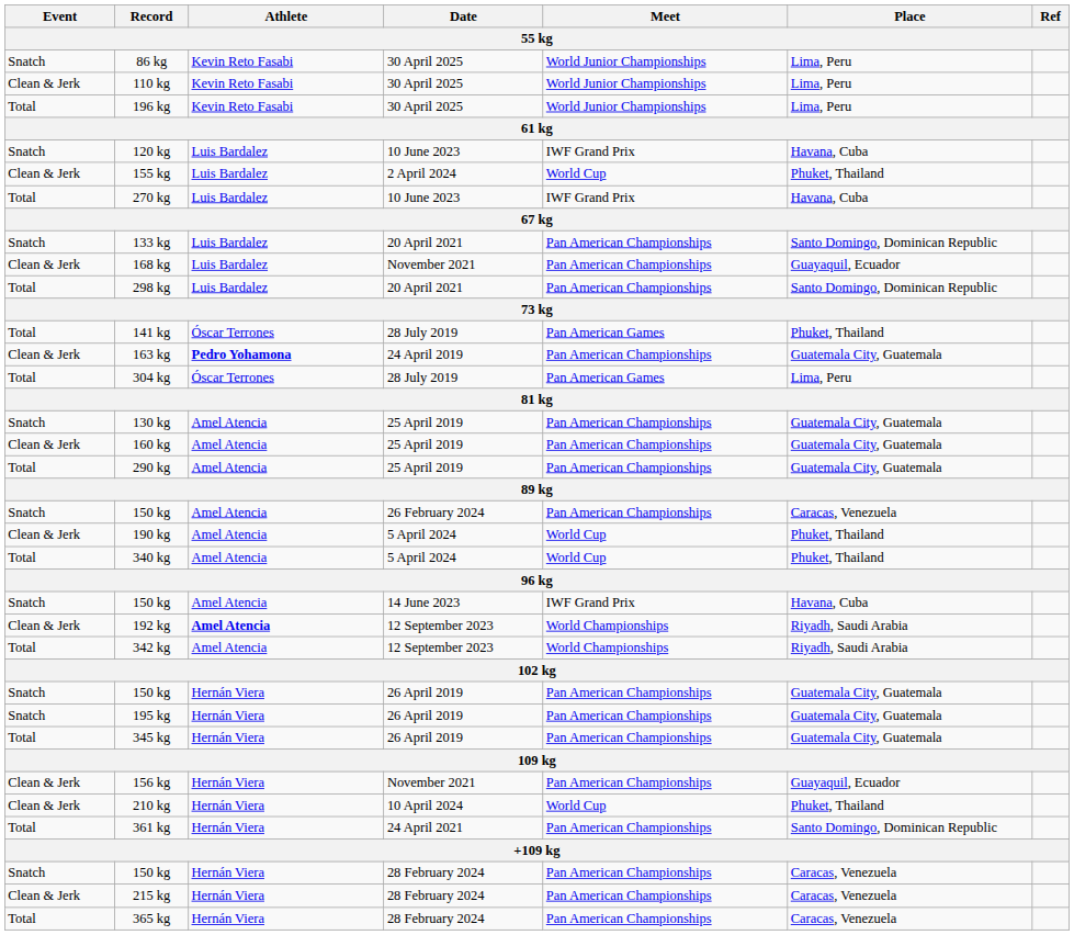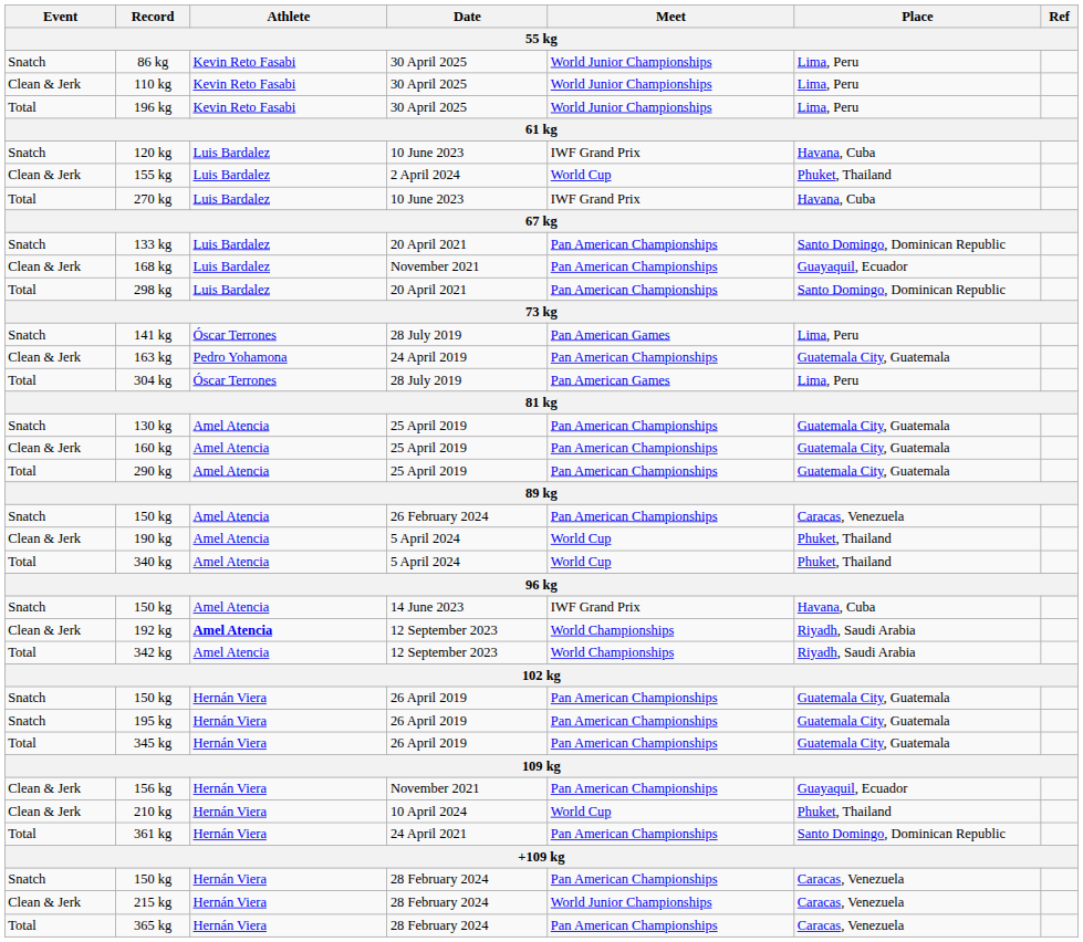 <table class="wikitable" style="font-size:95%;">
 <tr>
 <th width=9%>Event</th>
 <th width=6%>Record</th>
 <th width=16%>Athlete</th>
 <th width=13%>Date</th>
 <th width=20%>Meet</th>
 <th width=20%>Place</th>
 <th width=3%>Ref</th>
 </tr>
 <tr bgcolor="#DDDDDD">
 <th colspan="7">55 kg</th>
 </tr>
 <tr>
 <td>Snatch</td>
 <td align="center">86 kg</td>
 <td><a href='#'>Kevin Reto Fasabi</a></td>
 <td>30 April 2025</td>
 <td><a href='#'>World Junior Championships</a></td>
 <td><a href='#'>Lima</a>, Peru</td>
 <td></td>
 </tr>
 <tr>
 <td>Clean & Jerk</td>
 <td align="center">110 kg</td>
 <td><a href='#'>Kevin Reto Fasabi</a></td>
 <td>30 April 2025</td>
 <td><a href='#'>World Junior Championships</a></td>
 <td><a href='#'>Lima</a>, Peru</td>
 <td></td>
 </tr>
 <tr>
 <td>Total</td>
 <td align="center">196 kg</td>
 <td><a href='#'>Kevin Reto Fasabi</a></td>
 <td>30 April 2025</td>
 <td><a href='#'>World Junior Championships</a></td>
 <td><a href='#'>Lima</a>, Peru</td>
 <td></td>
 </tr>
 <tr bgcolor="#DDDDDD">
 <th colspan="7">61 kg</th>
 </tr>
 <tr>
 <td>Snatch</td>
 <td align="center">120 kg</td>
 <td><a href='#'>Luis Bardalez</a></td>
 <td>10 June 2023</td>
 <td>IWF Grand Prix</td>
 <td><a href='#'>Havana</a>, Cuba</td>
 <td></td>
 </tr>
 <tr>
 <td>Clean & Jerk</td>
 <td align="center">155 kg</td>
 <td><a href='#'>Luis Bardalez</a></td>
 <td>2 April 2024</td>
 <td><a href='#'>World Cup</a></td>
 <td><a href='#'>Phuket</a>, Thailand</td>
 <td></td>
 </tr>
 <tr>
 <td>Total</td>
 <td align="center">270 kg</td>
 <td><a href='#'>Luis Bardalez</a></td>
 <td>10 June 2023</td>
 <td>IWF Grand Prix</td>
 <td><a href='#'>Havana</a>, Cuba</td>
 <td></td>
 </tr>
 <tr bgcolor="#DDDDDD">
 <th colspan="7">67 kg</th>
 </tr>
 <tr>
 <td>Snatch</td>
 <td align="center">133 kg</td>
 <td><a href='#'>Luis Bardalez</a></td>
 <td>20 April 2021</td>
 <td><a href='#'>Pan American Championships</a></td>
 <td><a href='#'>Santo Domingo</a>, Dominican Republic</td>
 <td></td>
 </tr>
 <tr>
 <td>Clean & Jerk</td>
 <td align="center">168 kg</td>
 <td><a href='#'>Luis Bardalez</a></td>
 <td>November 2021</td>
 <td><a href='#'>Pan American Championships</a></td>
 <td><a href='#'>Guayaquil</a>, Ecuador</td>
 <td></td>
 </tr>
 <tr>
 <td>Total</td>
 <td align="center">298 kg</td>
 <td><a href='#'>Luis Bardalez</a></td>
 <td>20 April 2021</td>
 <td><a href='#'>Pan American Championships</a></td>
 <td><a href='#'>Santo Domingo</a>, Dominican Republic</td>
 <td></td>
 </tr>
 <tr bgcolor="#DDDDDD">
 <th colspan="7">73 kg</th>
 </tr>
 <tr>
-<td>Total</td>
+<td>Snatch</td>
 <td align="center">141 kg</td>
 <td><a href='#'>Óscar Terrones</a></td>
 <td>28 July 2019</td>
 <td><a href='#'>Pan American Games</a></td>
-<td><a href='#'>Phuket</a>, Thailand</td>
+<td><a href='#'>Lima</a>, Peru</td>
 <td></td>
 </tr>
 <tr>
 <td>Clean & Jerk</td>
 <td align="center">163 kg</td>
-<td><strong><a href='#'>Pedro Yohamona</a></strong></td>
+<td><a href='#'>Pedro Yohamona</a></td>
 <td>24 April 2019</td>
 <td><a href='#'>Pan American Championships</a></td>
 <td><a href='#'>Guatemala City</a>, Guatemala</td>
 <td></td>
 </tr>
 <tr>
 <td>Total</td>
 <td align="center">304 kg</td>
 <td><a href='#'>Óscar Terrones</a></td>
 <td>28 July 2019</td>
 <td><a href='#'>Pan American Games</a></td>
 <td><a href='#'>Lima</a>, Peru</td>
 <td></td>
 </tr>
 <tr bgcolor="#DDDDDD">
 <th colspan="7">81 kg</th>
 </tr>
 <tr>
 <td>Snatch</td>
 <td align="center">130 kg</td>
 <td><a href='#'>Amel Atencia</a></td>
 <td>25 April 2019</td>
 <td><a href='#'>Pan American Championships</a></td>
 <td><a href='#'>Guatemala City</a>, Guatemala</td>
 <td></td>
 </tr>
 <tr>
 <td>Clean & Jerk</td>
 <td align="center">160 kg</td>
 <td><a href='#'>Amel Atencia</a></td>
 <td>25 April 2019</td>
 <td><a href='#'>Pan American Championships</a></td>
 <td><a href='#'>Guatemala City</a>, Guatemala</td>
 <td></td>
 </tr>
 <tr>
 <td>Total</td>
 <td align="center">290 kg</td>
 <td><a href='#'>Amel Atencia</a></td>
 <td>25 April 2019</td>
 <td><a href='#'>Pan American Championships</a></td>
 <td><a href='#'>Guatemala City</a>, Guatemala</td>
 <td></td>
 </tr>
 <tr bgcolor="#DDDDDD">
 <th colspan="7">89 kg</th>
 </tr>
 <tr>
 <td>Snatch</td>
 <td align="center">150 kg</td>
 <td><a href='#'>Amel Atencia</a></td>
 <td>26 February 2024</td>
 <td><a href='#'>Pan American Championships</a></td>
 <td><a href='#'>Caracas</a>, Venezuela</td>
 <td></td>
 </tr>
 <tr>
 <td>Clean & Jerk</td>
 <td align="center">190 kg</td>
 <td><a href='#'>Amel Atencia</a></td>
 <td>5 April 2024</td>
 <td><a href='#'>World Cup</a></td>
 <td><a href='#'>Phuket</a>, Thailand</td>
 <td></td>
 </tr>
 <tr>
 <td>Total</td>
 <td align="center">340 kg</td>
 <td><a href='#'>Amel Atencia</a></td>
 <td>5 April 2024</td>
 <td><a href='#'>World Cup</a></td>
 <td><a href='#'>Phuket</a>, Thailand</td>
 <td></td>
 </tr>
 <tr bgcolor="#DDDDDD">
 <th colspan="7">96 kg</th>
 </tr>
 <tr>
 <td>Snatch</td>
 <td align="center">150 kg</td>
 <td><a href='#'>Amel Atencia</a></td>
 <td>14 June 2023</td>
 <td>IWF Grand Prix</td>
 <td><a href='#'>Havana</a>, Cuba</td>
 <td></td>
 </tr>
 <tr>
 <td>Clean & Jerk</td>
 <td align="center">192 kg</td>
 <td><strong><a href='#'>Amel Atencia</a></strong></td>
 <td>12 September 2023</td>
 <td><a href='#'>World Championships</a></td>
 <td><a href='#'>Riyadh</a>, Saudi Arabia</td>
 <td></td>
 </tr>
 <tr>
 <td>Total</td>
 <td align="center">342 kg</td>
 <td><a href='#'>Amel Atencia</a></td>
 <td>12 September 2023</td>
 <td><a href='#'>World Championships</a></td>
 <td><a href='#'>Riyadh</a>, Saudi Arabia</td>
 <td></td>
 </tr>
 <tr bgcolor="#DDDDDD">
 <th colspan="7">102 kg</th>
 </tr>
 <tr>
 <td>Snatch</td>
 <td align="center">150 kg</td>
 <td><a href='#'>Hernán Viera</a></td>
 <td>26 April 2019</td>
 <td><a href='#'>Pan American Championships</a></td>
 <td><a href='#'>Guatemala City</a>, Guatemala</td>
 <td></td>
 </tr>
 <tr>
 <td>Snatch</td>
 <td align="center">195 kg</td>
 <td><a href='#'>Hernán Viera</a></td>
 <td>26 April 2019</td>
 <td><a href='#'>Pan American Championships</a></td>
 <td><a href='#'>Guatemala City</a>, Guatemala</td>
 <td></td>
 </tr>
 <tr>
 <td>Total</td>
 <td align="center">345 kg</td>
 <td><a href='#'>Hernán Viera</a></td>
 <td>26 April 2019</td>
 <td><a href='#'>Pan American Championships</a></td>
 <td><a href='#'>Guatemala City</a>, Guatemala</td>
 <td></td>
 </tr>
 <tr bgcolor="#DDDDDD">
 <th colspan="7">109 kg</th>
 </tr>
 <tr>
 <td>Clean & Jerk</td>
 <td align="center">156 kg</td>
 <td><a href='#'>Hernán Viera</a></td>
 <td>November 2021</td>
 <td><a href='#'>Pan American Championships</a></td>
 <td><a href='#'>Guayaquil</a>, Ecuador</td>
 <td></td>
 </tr>
 <tr>
 <td>Clean & Jerk</td>
 <td align="center">210 kg</td>
 <td><a href='#'>Hernán Viera</a></td>
 <td>10 April 2024</td>
 <td><a href='#'>World Cup</a></td>
 <td><a href='#'>Phuket</a>, Thailand</td>
 <td></td>
 </tr>
 <tr>
 <td>Total</td>
 <td align="center">361 kg</td>
 <td><a href='#'>Hernán Viera</a></td>
 <td>24 April 2021</td>
 <td><a href='#'>Pan American Championships</a></td>
 <td><a href='#'>Santo Domingo</a>, Dominican Republic</td>
 <td></td>
 </tr>
 <tr bgcolor="#DDDDDD">
 <th colspan="7">+109 kg</th>
 </tr>
 <tr>
 <td>Snatch</td>
 <td align="center">150 kg</td>
 <td><a href='#'>Hernán Viera</a></td>
 <td>28 February 2024</td>
 <td><a href='#'>Pan American Championships</a></td>
 <td><a href='#'>Caracas</a>, Venezuela</td>
 <td></td>
 </tr>
 <tr>
 <td>Clean & Jerk</td>
 <td align="center">215 kg</td>
 <td><a href='#'>Hernán Viera</a></td>
 <td>28 February 2024</td>
-<td><a href='#'>Pan American Championships</a></td>
+<td><a href='#'>World Junior Championships</a></td>
 <td><a href='#'>Caracas</a>, Venezuela</td>
 <td></td>
 </tr>
 <tr>
 <td>Total</td>
 <td align="center">365 kg</td>
 <td><a href='#'>Hernán Viera</a></td>
 <td>28 February 2024</td>
 <td><a href='#'>Pan American Championships</a></td>
 <td><a href='#'>Caracas</a>, Venezuela</td>
 <td></td>
 </tr>
 </table>
